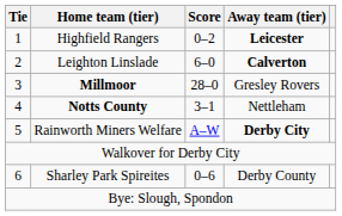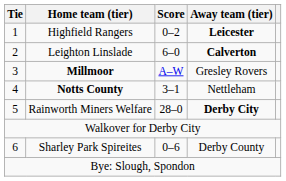 <table class="wikitable" style="text-align:center; font-size:85%">
 <tr>
 <th>Tie</th>
 <th>Home team (tier)</th>
 <th>Score</th>
 <th>Away team (tier)</th>
 <th></th>
 </tr>
 <tr>
 <td align="center">1</td>
 <td>Highfield Rangers</td>
 <td align="center">0–2</td>
 <td><strong>Leicester</strong></td>
 <td></td>
 </tr>
 <tr>
 <td align="center">2</td>
 <td>Leighton Linslade</td>
 <td align="center">6–0</td>
 <td><strong>Calverton</strong></td>
 <td></td>
 </tr>
 <tr>
 <td align="center">3</td>
 <td><strong>Millmoor</strong></td>
-<td align="center">28–0</td>
+<td align="center"><a href='#'>A–W</a></td>
 <td>Gresley Rovers</td>
 <td></td>
 </tr>
 <tr>
 <td align="center">4</td>
 <td><strong>Notts County</strong></td>
 <td align="center">3–1</td>
 <td>Nettleham</td>
 <td></td>
 </tr>
 <tr>
 <td align="center">5</td>
 <td>Rainworth Miners Welfare</td>
-<td align="center"><a href='#'>A–W</a></td>
+<td align="center">28–0</td>
 <td><strong>Derby City</strong></td>
 <td></td>
 </tr>
 <tr>
 <td colspan="5" align="center">Walkover for Derby City</td>
 </tr>
 <tr>
 <td align="center">6</td>
 <td>Sharley Park Spireites</td>
 <td align="center">0–6</td>
 <td>Derby County</td>
 <td></td>
 </tr>
 <tr>
 <td colspan="5" align="center">Bye: Slough, Spondon</td>
 </tr>
 </table>
